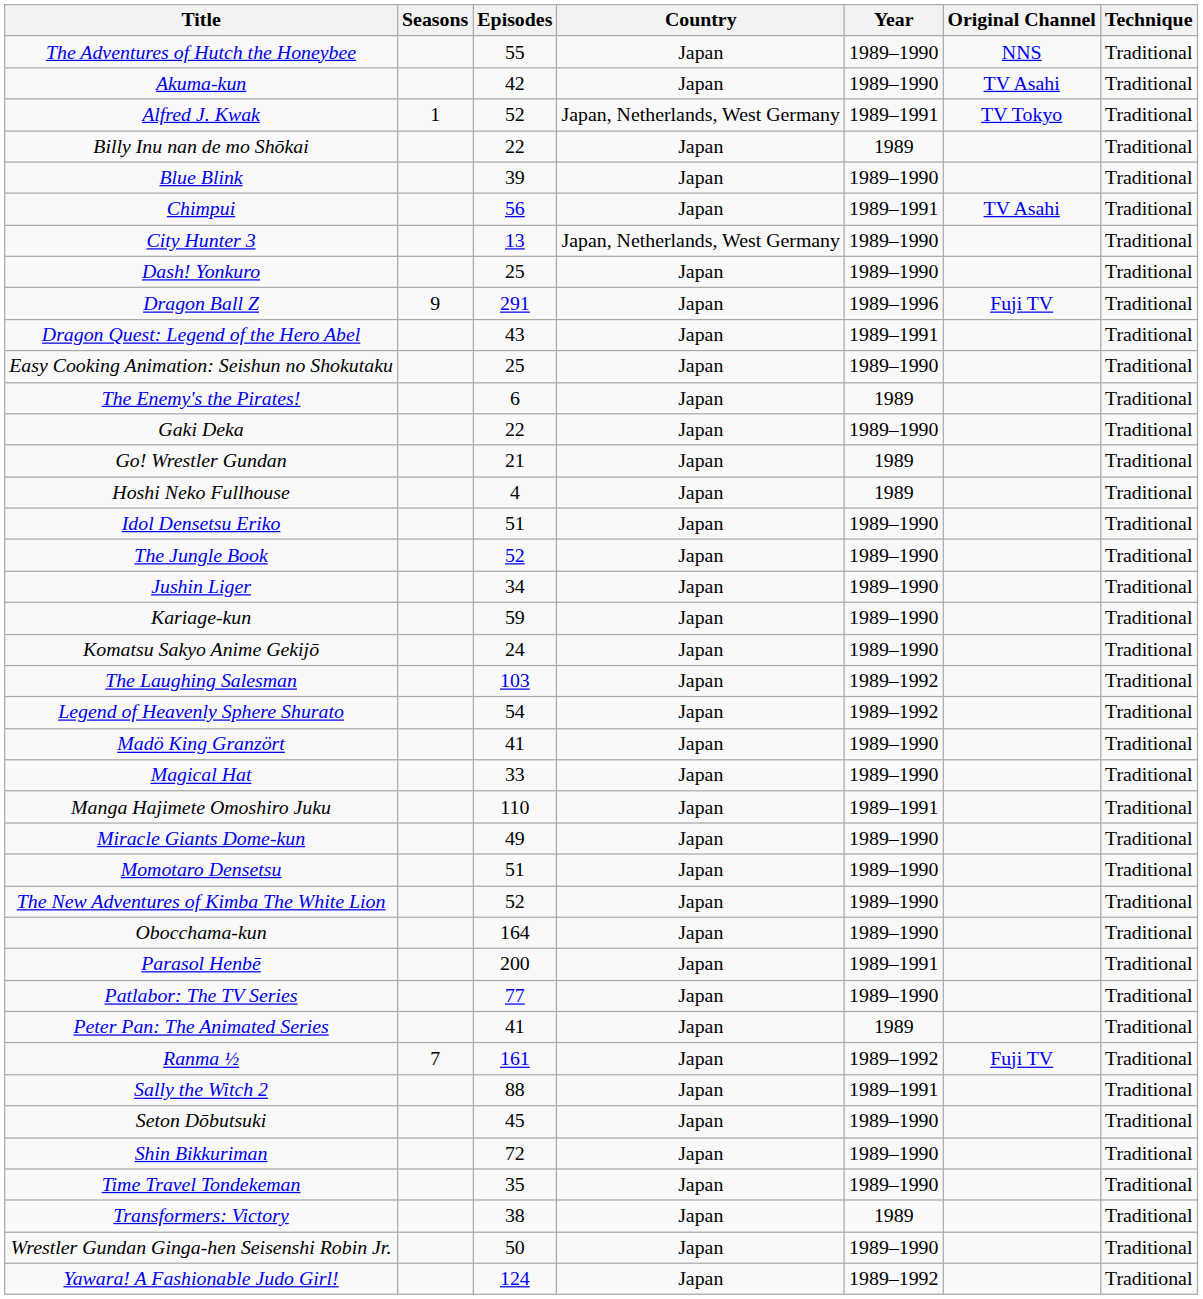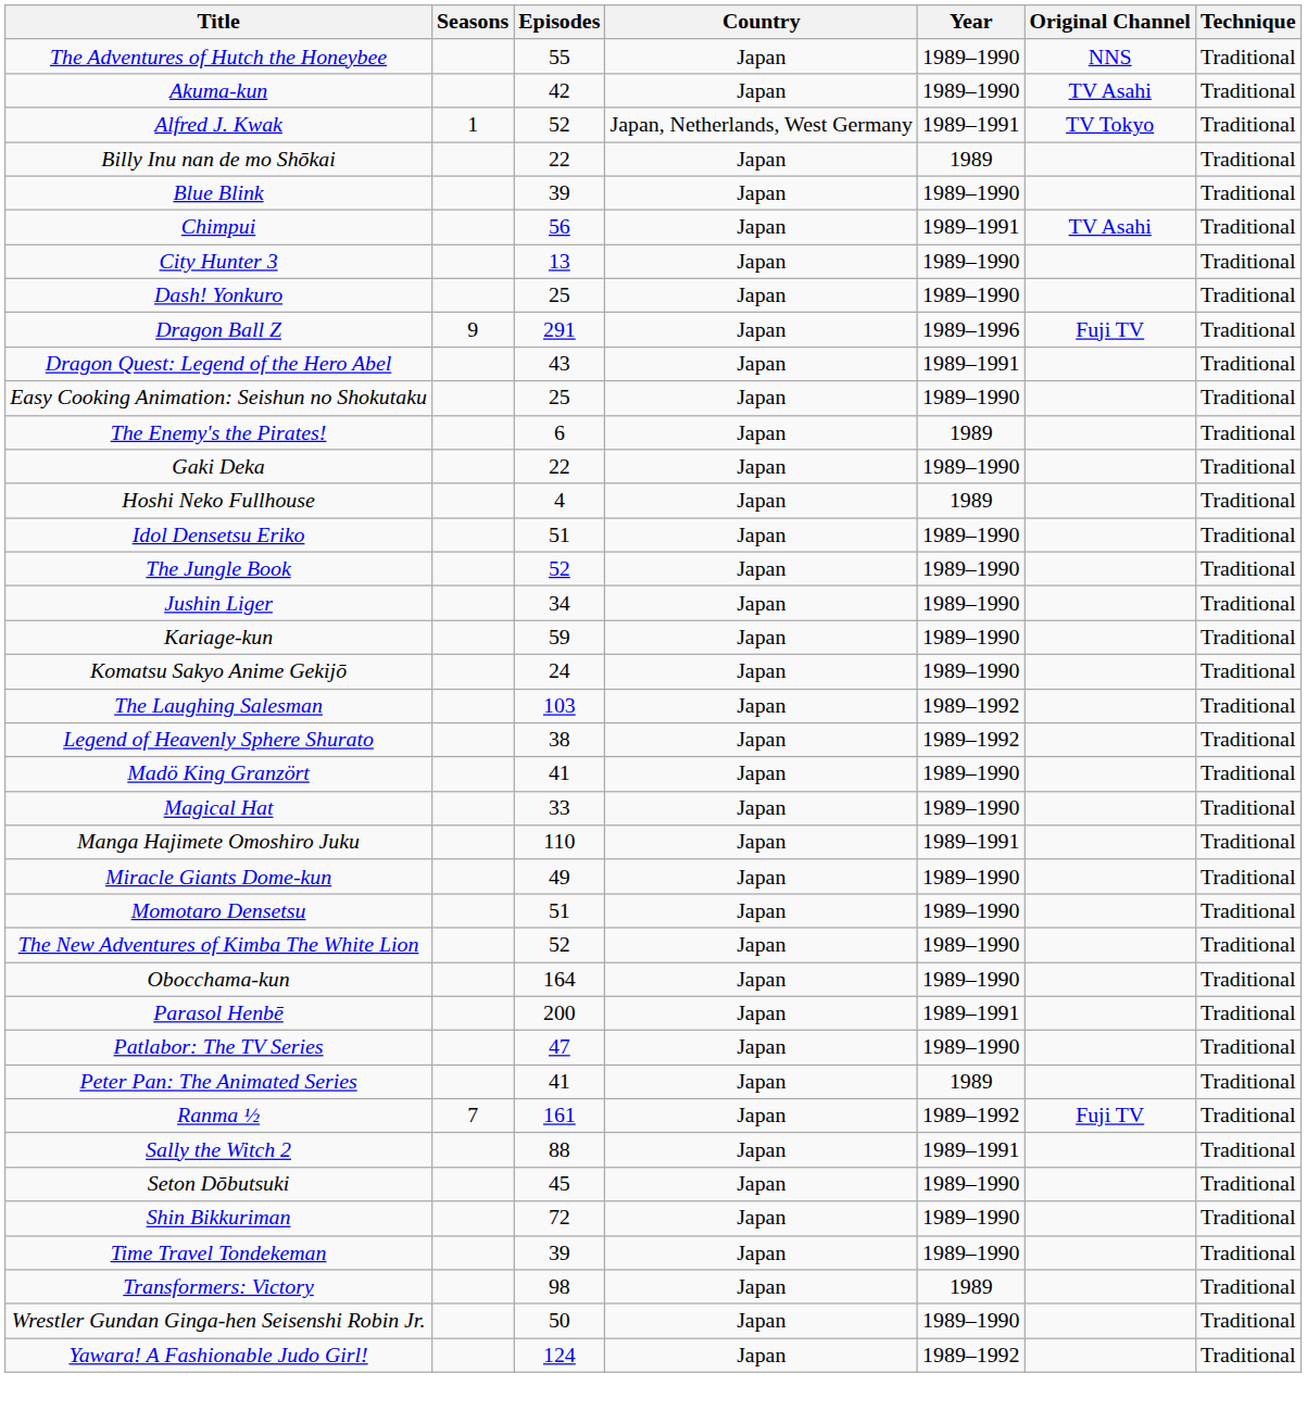 <table class="wikitable sortable" style="text-align:center;">
 <tr>
 <th scope="col">Title</th>
 <th>Seasons</th>
 <th scope="col">Episodes</th>
 <th scope="col">Country</th>
 <th scope="col">Year</th>
 <th scope="col">Original Channel</th>
 <th scope="col">Technique</th>
 </tr>
 <tr>
 <td data-sort-value="Adventures of Hutch the Honeybee"><em><a href='#'>The Adventures of Hutch the Honeybee</a></em></td>
 <td></td>
 <td>55</td>
 <td>Japan</td>
 <td>1989–1990</td>
 <td><a href='#'>NNS</a></td>
 <td>Traditional</td>
 </tr>
 <tr>
 <td><em><a href='#'>Akuma-kun</a></em></td>
 <td></td>
 <td>42</td>
 <td>Japan</td>
 <td>1989–1990</td>
 <td><a href='#'>TV Asahi</a></td>
 <td>Traditional</td>
 </tr>
 <tr>
 <td><em><a href='#'>Alfred J. Kwak</a></em></td>
 <td>1</td>
 <td>52</td>
 <td>Japan, Netherlands, West Germany</td>
 <td>1989–1991</td>
 <td><a href='#'>TV Tokyo</a></td>
 <td>Traditional</td>
 </tr>
 <tr>
 <td><em>Billy Inu nan de mo Shōkai</em></td>
 <td></td>
 <td>22</td>
 <td>Japan</td>
 <td>1989</td>
 <td></td>
 <td>Traditional</td>
 </tr>
 <tr>
 <td><em><a href='#'>Blue Blink</a></em></td>
 <td></td>
 <td>39</td>
 <td>Japan</td>
 <td>1989–1990</td>
 <td></td>
 <td>Traditional</td>
 </tr>
 <tr>
 <td><em><a href='#'>Chimpui</a></em></td>
 <td></td>
 <td><a href='#'>56</a></td>
 <td>Japan</td>
 <td>1989–1991</td>
 <td><a href='#'>TV Asahi</a></td>
 <td>Traditional</td>
 </tr>
 <tr>
 <td><em><a href='#'>City Hunter 3</a></em></td>
 <td></td>
 <td><a href='#'>13</a></td>
-<td>Japan, Netherlands, West Germany</td>
+<td>Japan</td>
 <td>1989–1990</td>
 <td></td>
 <td>Traditional</td>
 </tr>
 <tr>
 <td><em><a href='#'>Dash! Yonkuro</a></em></td>
 <td></td>
 <td>25</td>
 <td>Japan</td>
 <td>1989–1990</td>
 <td></td>
 <td>Traditional</td>
 </tr>
 <tr>
 <td><em><a href='#'>Dragon Ball Z</a></em></td>
 <td>9</td>
 <td><a href='#'>291</a></td>
 <td>Japan</td>
 <td>1989–1996</td>
 <td><a href='#'>Fuji TV</a></td>
 <td>Traditional</td>
 </tr>
 <tr>
 <td><em><a href='#'>Dragon Quest: Legend of the Hero Abel</a></em></td>
 <td></td>
 <td>43</td>
 <td>Japan</td>
 <td>1989–1991</td>
 <td></td>
 <td>Traditional</td>
 </tr>
 <tr>
 <td><em>Easy Cooking Animation: Seishun no Shokutaku</em></td>
 <td></td>
 <td>25</td>
 <td>Japan</td>
 <td>1989–1990</td>
 <td></td>
 <td>Traditional</td>
 </tr>
 <tr>
 <td data-sort-value="Enemy's the Pirates!"><em><a href='#'>The Enemy's the Pirates!</a></em></td>
 <td></td>
 <td>6</td>
 <td>Japan</td>
 <td>1989</td>
 <td></td>
 <td>Traditional</td>
 </tr>
 <tr>
 <td><em>Gaki Deka</em></td>
 <td></td>
 <td>22</td>
 <td>Japan</td>
 <td>1989–1990</td>
-<td></td>
-<td>Traditional</td>
-</tr>
-<tr>
-<td><em>Go! Wrestler Gundan</em></td>
-<td></td>
-<td>21</td>
-<td>Japan</td>
-<td>1989</td>
 <td></td>
 <td>Traditional</td>
 </tr>
 <tr>
 <td><em>Hoshi Neko Fullhouse</em></td>
 <td></td>
 <td>4</td>
 <td>Japan</td>
 <td>1989</td>
 <td></td>
 <td>Traditional</td>
 </tr>
 <tr>
 <td><em><a href='#'>Idol Densetsu Eriko</a></em></td>
 <td></td>
 <td>51</td>
 <td>Japan</td>
 <td>1989–1990</td>
 <td></td>
 <td>Traditional</td>
 </tr>
 <tr>
 <td data-sort-value="Jungle Book"><em><a href='#'>The Jungle Book</a></em></td>
 <td></td>
 <td><a href='#'>52</a></td>
 <td>Japan</td>
 <td>1989–1990</td>
 <td></td>
 <td>Traditional</td>
 </tr>
 <tr>
 <td><em><a href='#'>Jushin Liger</a></em></td>
 <td></td>
 <td>34</td>
 <td>Japan</td>
 <td>1989–1990</td>
 <td></td>
 <td>Traditional</td>
 </tr>
 <tr>
 <td><em>Kariage-kun</em></td>
 <td></td>
 <td>59</td>
 <td>Japan</td>
 <td>1989–1990</td>
 <td></td>
 <td>Traditional</td>
 </tr>
 <tr>
 <td><em>Komatsu Sakyo Anime Gekijō</em></td>
 <td></td>
 <td>24</td>
 <td>Japan</td>
 <td>1989–1990</td>
 <td></td>
 <td>Traditional</td>
 </tr>
 <tr>
 <td data-sort-value="Laughing Salesman"><em><a href='#'>The Laughing Salesman</a></em></td>
 <td></td>
 <td><a href='#'>103</a></td>
 <td>Japan</td>
 <td>1989–1992</td>
 <td></td>
 <td>Traditional</td>
 </tr>
 <tr>
 <td><em><a href='#'>Legend of Heavenly Sphere Shurato</a></em></td>
 <td></td>
-<td>54</td>
+<td>38</td>
 <td>Japan</td>
 <td>1989–1992</td>
 <td></td>
 <td>Traditional</td>
 </tr>
 <tr>
 <td><em><a href='#'>Madö King Granzört</a></em></td>
 <td></td>
 <td>41</td>
 <td>Japan</td>
 <td>1989–1990</td>
 <td></td>
 <td>Traditional</td>
 </tr>
 <tr>
 <td><em><a href='#'>Magical Hat</a></em></td>
 <td></td>
 <td>33</td>
 <td>Japan</td>
 <td>1989–1990</td>
 <td></td>
 <td>Traditional</td>
 </tr>
 <tr>
 <td><em>Manga Hajimete Omoshiro Juku</em></td>
 <td></td>
 <td>110</td>
 <td>Japan</td>
 <td>1989–1991</td>
 <td></td>
 <td>Traditional</td>
 </tr>
 <tr>
 <td><em><a href='#'>Miracle Giants Dome-kun</a></em></td>
 <td></td>
 <td>49</td>
 <td>Japan</td>
 <td>1989–1990</td>
 <td></td>
 <td>Traditional</td>
 </tr>
 <tr>
 <td><em><a href='#'>Momotaro Densetsu</a></em></td>
 <td></td>
 <td>51</td>
 <td>Japan</td>
 <td>1989–1990</td>
 <td></td>
 <td>Traditional</td>
 </tr>
 <tr>
 <td data-sort-value="New Adventures of Kimba The White Lion"><em><a href='#'>The New Adventures of Kimba The White Lion</a></em></td>
 <td></td>
 <td>52</td>
 <td>Japan</td>
 <td>1989–1990</td>
 <td></td>
 <td>Traditional</td>
 </tr>
 <tr>
 <td><em>Obocchama-kun</em></td>
 <td></td>
 <td>164</td>
 <td>Japan</td>
 <td>1989–1990</td>
 <td></td>
 <td>Traditional</td>
 </tr>
 <tr>
 <td><em><a href='#'>Parasol Henbē</a></em></td>
 <td></td>
 <td>200</td>
 <td>Japan</td>
 <td>1989–1991</td>
 <td></td>
 <td>Traditional</td>
 </tr>
 <tr>
 <td><em><a href='#'>Patlabor: The TV Series</a></em></td>
 <td></td>
-<td><a href='#'>77</a></td>
+<td><a href='#'>47</a></td>
 <td>Japan</td>
 <td>1989–1990</td>
 <td></td>
 <td>Traditional</td>
 </tr>
 <tr>
 <td><em><a href='#'>Peter Pan: The Animated Series</a></em></td>
 <td></td>
 <td>41</td>
 <td>Japan</td>
 <td>1989</td>
 <td></td>
 <td>Traditional</td>
 </tr>
 <tr>
 <td><em><a href='#'>Ranma ½</a></em></td>
 <td>7</td>
 <td><a href='#'>161</a></td>
 <td>Japan</td>
 <td>1989–1992</td>
 <td><a href='#'>Fuji TV</a></td>
 <td>Traditional</td>
 </tr>
 <tr>
 <td><em><a href='#'>Sally the Witch 2</a></em></td>
 <td></td>
 <td>88</td>
 <td>Japan</td>
 <td>1989–1991</td>
 <td></td>
 <td>Traditional</td>
 </tr>
 <tr>
 <td><em>Seton Dōbutsuki</em></td>
 <td></td>
 <td>45</td>
 <td>Japan</td>
 <td>1989–1990</td>
 <td></td>
 <td>Traditional</td>
 </tr>
 <tr>
 <td><em><a href='#'>Shin Bikkuriman</a></em></td>
 <td></td>
 <td>72</td>
 <td>Japan</td>
 <td>1989–1990</td>
 <td></td>
 <td>Traditional</td>
 </tr>
 <tr>
 <td><em><a href='#'>Time Travel Tondekeman</a></em></td>
 <td></td>
-<td>35</td>
+<td>39</td>
 <td>Japan</td>
 <td>1989–1990</td>
 <td></td>
 <td>Traditional</td>
 </tr>
 <tr>
 <td><em><a href='#'>Transformers: Victory</a></em></td>
 <td></td>
-<td>38</td>
+<td>98</td>
 <td>Japan</td>
 <td>1989</td>
 <td></td>
 <td>Traditional</td>
 </tr>
 <tr>
 <td><em>Wrestler Gundan Ginga-hen Seisenshi Robin Jr.</em></td>
 <td></td>
 <td>50</td>
 <td>Japan</td>
 <td>1989–1990</td>
 <td></td>
 <td>Traditional</td>
 </tr>
 <tr>
 <td><em><a href='#'>Yawara! A Fashionable Judo Girl!</a></em></td>
 <td></td>
 <td><a href='#'>124</a></td>
 <td>Japan</td>
 <td>1989–1992</td>
 <td></td>
 <td>Traditional</td>
 </tr>
 </table>
